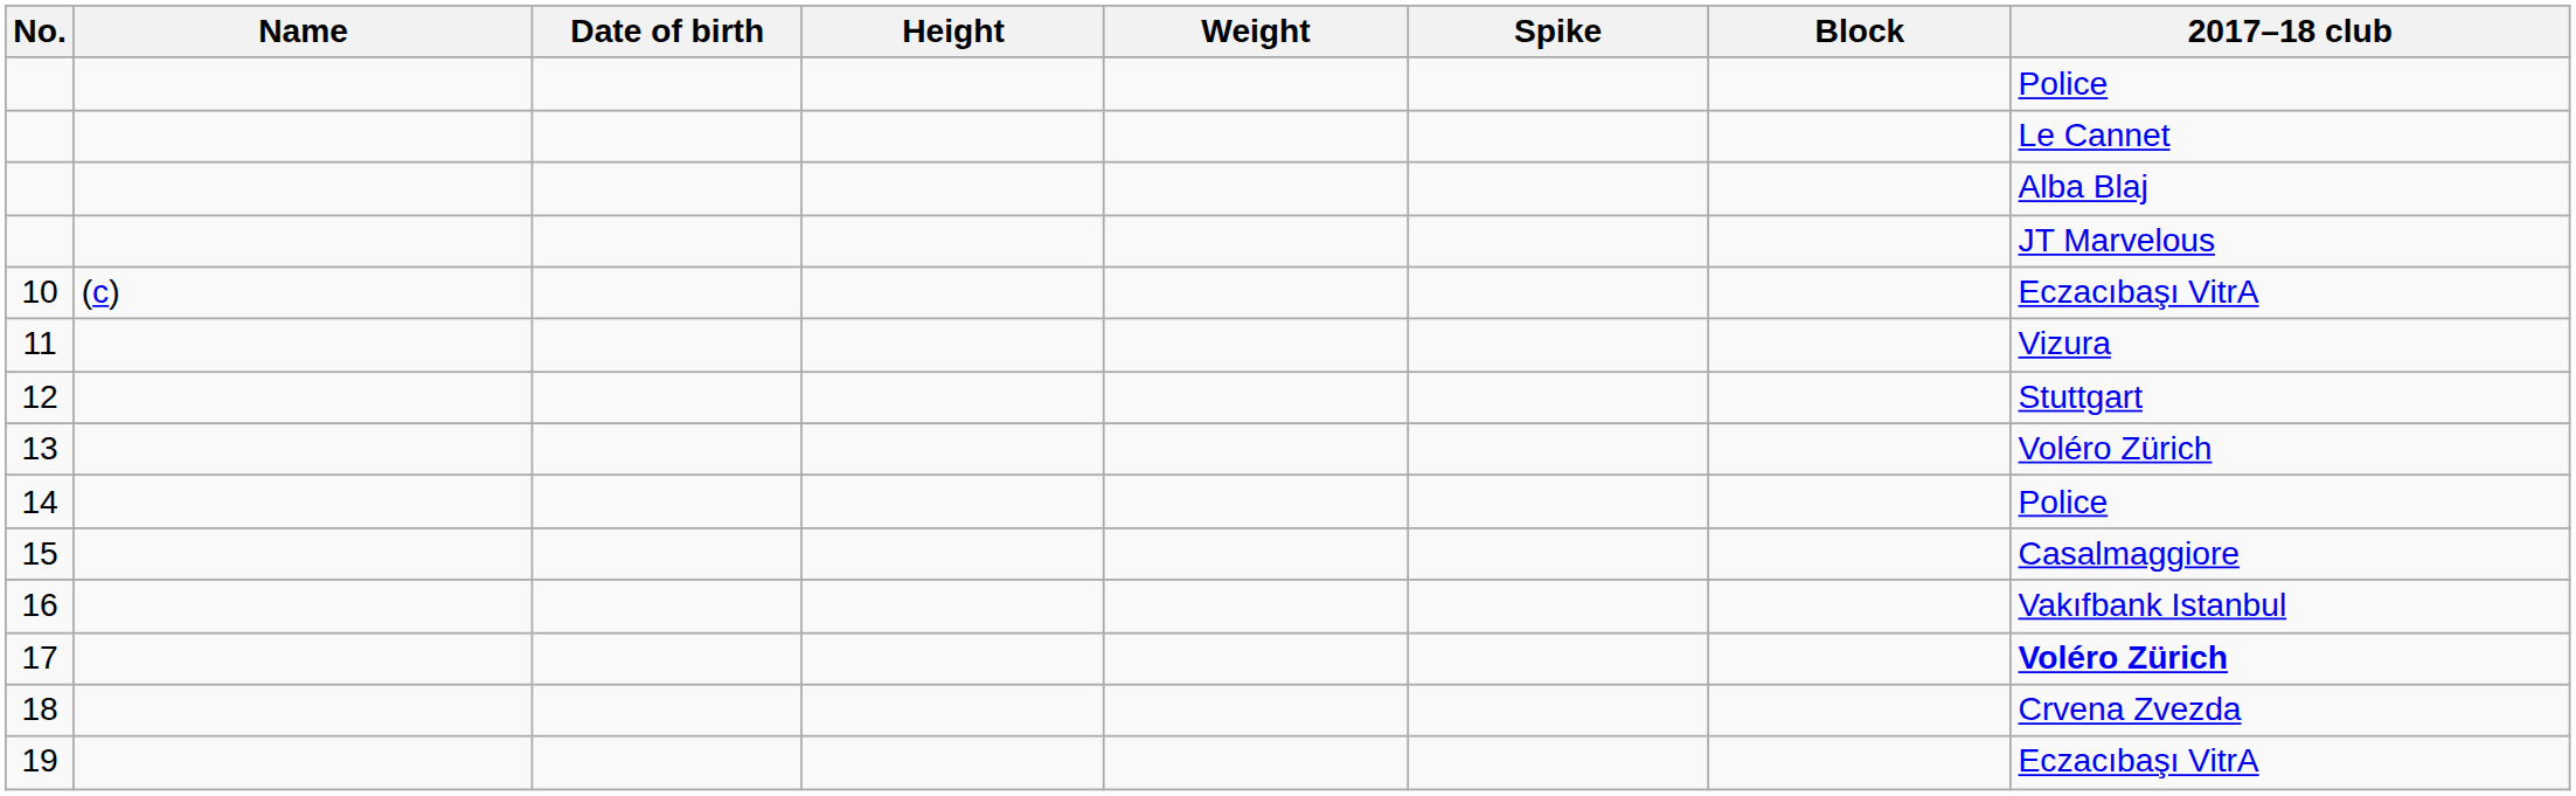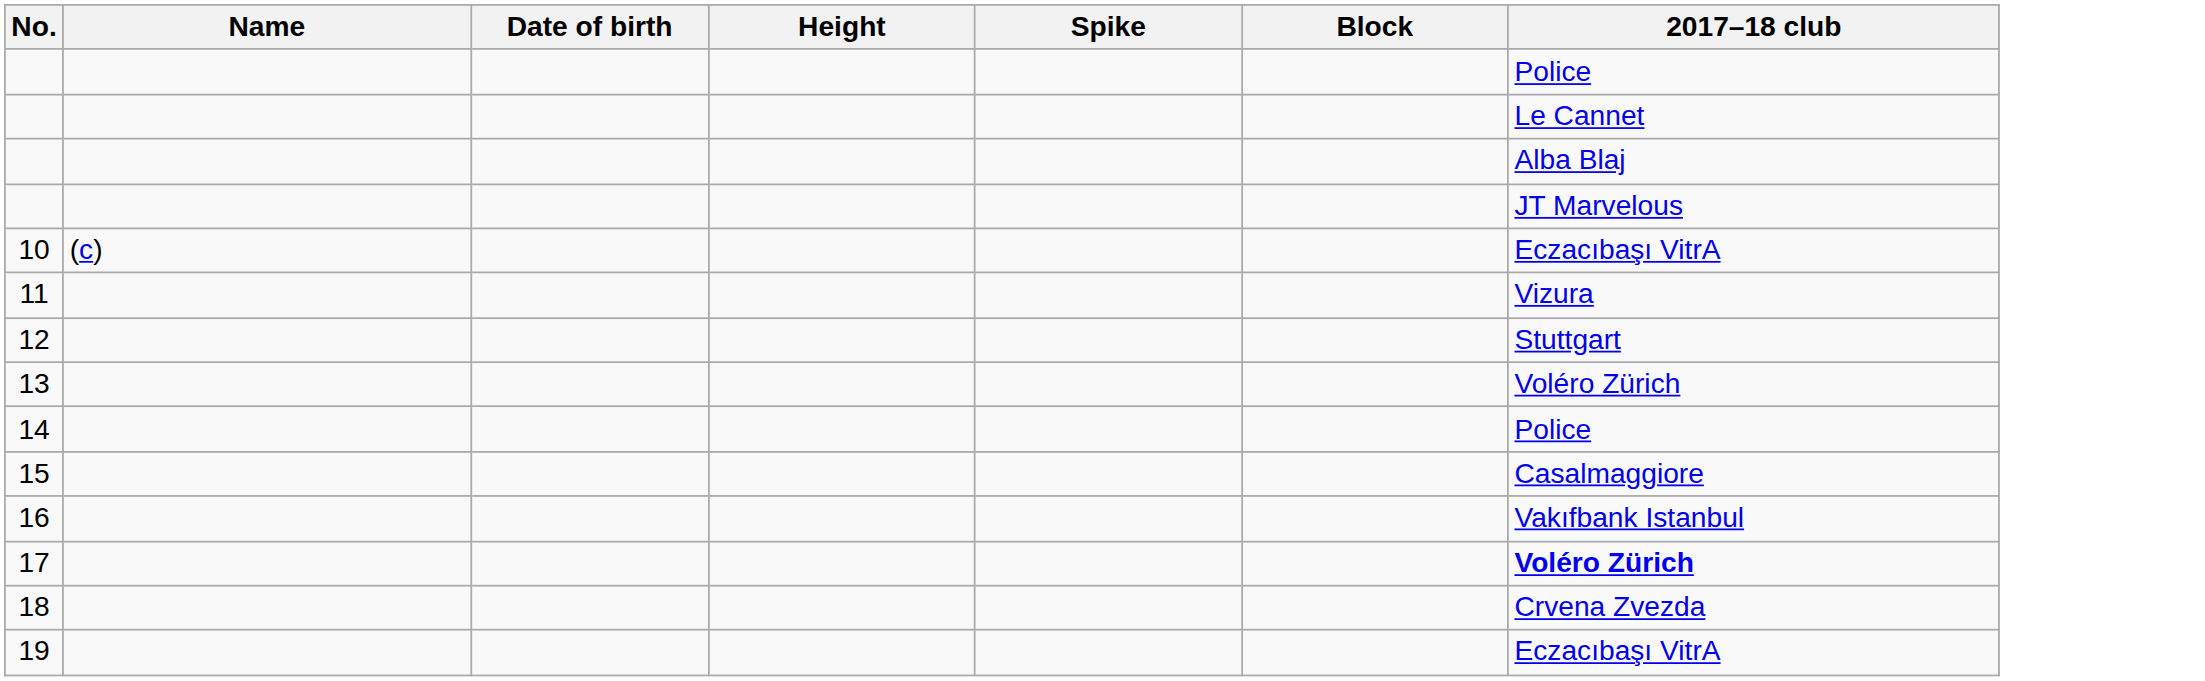 <table class="wikitable sortable" style="font-size:100%; text-align:center;">
 <tr>
 <th>No.</th>
 <th style="width:14em">Name</th>
 <th style="width:8em">Date of birth</th>
 <th style="width:9em">Height</th>
-<th style="width:9em">Weight</th>
 <th style="width:9em">Spike</th>
 <th style="width:9em">Block</th>
 <th style="width:17em">2017–18 club</th>
 </tr>
 <tr>
 <td></td>
 <td align=left></td>
 <td align=right></td>
-<td></td>
 <td></td>
 <td></td>
 <td></td>
 <td align=left> <a href='#'>Police</a></td>
 </tr>
 <tr>
 <td></td>
 <td align=left></td>
 <td align=right></td>
 <td></td>
 <td></td>
 <td></td>
-<td></td>
 <td align=left> <a href='#'>Le Cannet</a></td>
 </tr>
 <tr>
 <td></td>
 <td align=left></td>
 <td align=right></td>
-<td></td>
 <td></td>
 <td></td>
 <td></td>
 <td align=left> <a href='#'>Alba Blaj</a></td>
 </tr>
 <tr>
 <td></td>
 <td align=left></td>
 <td align=right></td>
 <td></td>
 <td></td>
 <td></td>
-<td></td>
 <td align=left> <a href='#'>JT Marvelous</a></td>
 </tr>
 <tr>
 <td>10</td>
 <td align=left> (<a href='#'>c</a>)</td>
 <td align=right></td>
-<td></td>
 <td></td>
 <td></td>
 <td></td>
 <td align=left> <a href='#'>Eczacıbaşı VitrA</a></td>
 </tr>
 <tr>
 <td>11</td>
 <td align=left></td>
 <td align=right></td>
 <td></td>
 <td></td>
 <td></td>
-<td></td>
 <td align=left> <a href='#'>Vizura</a></td>
 </tr>
 <tr>
 <td>12</td>
 <td align=left></td>
 <td align=right></td>
-<td></td>
 <td></td>
 <td></td>
 <td></td>
 <td align=left> <a href='#'>Stuttgart</a></td>
 </tr>
 <tr>
 <td>13</td>
 <td align=left></td>
 <td align=right></td>
 <td></td>
 <td></td>
 <td></td>
-<td></td>
 <td align=left> <a href='#'>Voléro Zürich</a></td>
 </tr>
 <tr>
 <td>14</td>
 <td align=left></td>
 <td align=right></td>
-<td></td>
 <td></td>
 <td></td>
 <td></td>
 <td align=left> <a href='#'>Police</a></td>
 </tr>
 <tr>
 <td>15</td>
 <td align=left></td>
 <td align=right></td>
 <td></td>
 <td></td>
 <td></td>
-<td></td>
 <td align=left> <a href='#'>Casalmaggiore</a></td>
 </tr>
 <tr>
 <td>16</td>
 <td align=left></td>
 <td align=right></td>
-<td></td>
 <td></td>
 <td></td>
 <td></td>
 <td align=left> <a href='#'>Vakıfbank Istanbul</a></td>
 </tr>
 <tr>
 <td>17</td>
 <td align=left></td>
 <td align=right></td>
 <td></td>
 <td></td>
 <td></td>
-<td></td>
 <td align=left><strong> <a href='#'>Voléro Zürich</a></strong></td>
 </tr>
 <tr>
 <td>18</td>
 <td align=left></td>
 <td align=right></td>
-<td></td>
 <td></td>
 <td></td>
 <td></td>
 <td align=left> <a href='#'>Crvena Zvezda</a></td>
 </tr>
 <tr>
 <td>19</td>
 <td align=left></td>
 <td align=right></td>
 <td></td>
 <td></td>
 <td></td>
-<td></td>
 <td align=left> <a href='#'>Eczacıbaşı VitrA</a></td>
 </tr>
 </table>
